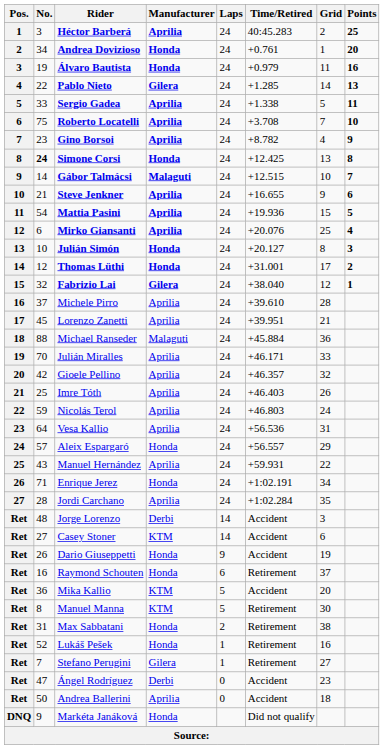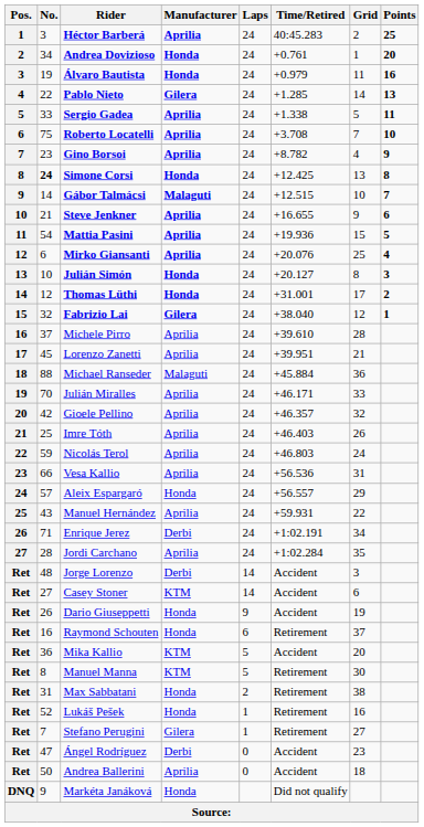 <table class="wikitable" style="font-size: 95%;">
 <tr>
 <th>Pos.</th>
 <th>No.</th>
 <th>Rider</th>
 <th>Manufacturer</th>
 <th>Laps</th>
 <th>Time/Retired</th>
 <th>Grid</th>
 <th>Points</th>
 </tr>
 <tr>
 <th>1</th>
 <td>3</td>
 <td> <strong><a href='#'>Héctor Barberá</a></strong></td>
 <td><strong><a href='#'>Aprilia</a></strong></td>
 <td>24</td>
 <td>40:45.283</td>
 <td>2</td>
 <td><strong>25</strong></td>
 </tr>
 <tr>
 <th>2</th>
 <td>34</td>
 <td> <strong><a href='#'>Andrea Dovizioso</a></strong></td>
 <td><strong><a href='#'>Honda</a></strong></td>
 <td>24</td>
 <td>+0.761</td>
 <td>1</td>
 <td><strong>20</strong></td>
 </tr>
 <tr>
 <th>3</th>
 <td>19</td>
 <td> <strong><a href='#'>Álvaro Bautista</a></strong></td>
 <td><strong><a href='#'>Honda</a></strong></td>
 <td>24</td>
 <td>+0.979</td>
 <td>11</td>
 <td><strong>16</strong></td>
 </tr>
 <tr>
 <th>4</th>
 <td>22</td>
 <td> <strong><a href='#'>Pablo Nieto</a></strong></td>
 <td><strong><a href='#'>Gilera</a></strong></td>
 <td>24</td>
 <td>+1.285</td>
 <td>14</td>
 <td><strong>13</strong></td>
 </tr>
 <tr>
 <th>5</th>
 <td>33</td>
 <td> <strong><a href='#'>Sergio Gadea</a></strong></td>
 <td><strong><a href='#'>Aprilia</a></strong></td>
 <td>24</td>
 <td>+1.338</td>
 <td>5</td>
 <td><strong>11</strong></td>
 </tr>
 <tr>
 <th>6</th>
 <td>75</td>
 <td> <strong><a href='#'>Roberto Locatelli</a></strong></td>
 <td><strong><a href='#'>Aprilia</a></strong></td>
 <td>24</td>
 <td>+3.708</td>
 <td>7</td>
 <td><strong>10</strong></td>
 </tr>
 <tr>
 <th>7</th>
 <td>23</td>
 <td> <strong><a href='#'>Gino Borsoi</a></strong></td>
 <td><strong><a href='#'>Aprilia</a></strong></td>
 <td>24</td>
 <td>+8.782</td>
 <td>4</td>
 <td><strong>9</strong></td>
 </tr>
 <tr>
 <th>8</th>
 <td><strong>24</strong></td>
 <td> <strong><a href='#'>Simone Corsi</a></strong></td>
 <td><strong><a href='#'>Honda</a></strong></td>
 <td>24</td>
 <td>+12.425</td>
 <td>13</td>
 <td><strong>8</strong></td>
 </tr>
 <tr>
 <th>9</th>
 <td>14</td>
 <td> <strong><a href='#'>Gábor Talmácsi</a></strong></td>
 <td><strong><a href='#'>Malaguti</a></strong></td>
 <td>24</td>
 <td>+12.515</td>
 <td>10</td>
 <td><strong>7</strong></td>
 </tr>
 <tr>
 <th>10</th>
 <td>21</td>
 <td> <strong><a href='#'>Steve Jenkner</a></strong></td>
 <td><strong><a href='#'>Aprilia</a></strong></td>
 <td>24</td>
 <td>+16.655</td>
 <td>9</td>
 <td><strong>6</strong></td>
 </tr>
 <tr>
 <th>11</th>
 <td>54</td>
 <td> <strong><a href='#'>Mattia Pasini</a></strong></td>
 <td><strong><a href='#'>Aprilia</a></strong></td>
 <td>24</td>
 <td>+19.936</td>
 <td>15</td>
 <td><strong>5</strong></td>
 </tr>
 <tr>
 <th>12</th>
 <td>6</td>
 <td> <strong><a href='#'>Mirko Giansanti</a></strong></td>
 <td><strong><a href='#'>Aprilia</a></strong></td>
 <td>24</td>
 <td>+20.076</td>
 <td>25</td>
 <td><strong>4</strong></td>
 </tr>
 <tr>
 <th>13</th>
 <td>10</td>
 <td> <strong><a href='#'>Julián Simón</a></strong></td>
 <td><strong><a href='#'>Honda</a></strong></td>
 <td>24</td>
 <td>+20.127</td>
 <td>8</td>
 <td><strong>3</strong></td>
 </tr>
 <tr>
 <th>14</th>
 <td>12</td>
 <td> <strong><a href='#'>Thomas Lüthi</a></strong></td>
 <td><strong><a href='#'>Honda</a></strong></td>
 <td>24</td>
 <td>+31.001</td>
 <td>17</td>
 <td><strong>2</strong></td>
 </tr>
 <tr>
 <th>15</th>
 <td>32</td>
 <td> <strong><a href='#'>Fabrizio Lai</a></strong></td>
 <td><strong><a href='#'>Gilera</a></strong></td>
 <td>24</td>
 <td>+38.040</td>
 <td>12</td>
 <td><strong>1</strong></td>
 </tr>
 <tr>
 <th>16</th>
 <td>37</td>
 <td> <a href='#'>Michele Pirro</a></td>
 <td><a href='#'>Aprilia</a></td>
 <td>24</td>
 <td>+39.610</td>
 <td>28</td>
 <td></td>
 </tr>
 <tr>
 <th>17</th>
 <td>45</td>
 <td> <a href='#'>Lorenzo Zanetti</a></td>
 <td><a href='#'>Aprilia</a></td>
 <td>24</td>
 <td>+39.951</td>
 <td>21</td>
 <td></td>
 </tr>
 <tr>
 <th>18</th>
 <td>88</td>
 <td> <a href='#'>Michael Ranseder</a></td>
 <td><a href='#'>Malaguti</a></td>
 <td>24</td>
 <td>+45.884</td>
 <td>36</td>
 <td></td>
 </tr>
 <tr>
 <th>19</th>
 <td>70</td>
 <td> <a href='#'>Julián Miralles</a></td>
 <td><a href='#'>Aprilia</a></td>
 <td>24</td>
 <td>+46.171</td>
 <td>33</td>
 <td></td>
 </tr>
 <tr>
 <th>20</th>
 <td>42</td>
 <td> <a href='#'>Gioele Pellino</a></td>
 <td><a href='#'>Aprilia</a></td>
 <td>24</td>
 <td>+46.357</td>
 <td>32</td>
 <td></td>
 </tr>
 <tr>
 <th>21</th>
 <td>25</td>
 <td> <a href='#'>Imre Tóth</a></td>
 <td><a href='#'>Aprilia</a></td>
 <td>24</td>
 <td>+46.403</td>
 <td>26</td>
 <td></td>
 </tr>
 <tr>
 <th>22</th>
 <td>59</td>
 <td> <a href='#'>Nicolás Terol</a></td>
 <td><a href='#'>Aprilia</a></td>
 <td>24</td>
 <td>+46.803</td>
 <td>24</td>
 <td></td>
 </tr>
 <tr>
 <th>23</th>
-<td>64</td>
+<td>66</td>
 <td> <a href='#'>Vesa Kallio</a></td>
 <td><a href='#'>Aprilia</a></td>
 <td>24</td>
 <td>+56.536</td>
 <td>31</td>
 <td></td>
 </tr>
 <tr>
 <th>24</th>
 <td>57</td>
 <td> <a href='#'>Aleix Espargaró</a></td>
 <td><a href='#'>Honda</a></td>
 <td>24</td>
 <td>+56.557</td>
 <td>29</td>
 <td></td>
 </tr>
 <tr>
 <th>25</th>
 <td>43</td>
 <td> <a href='#'>Manuel Hernández</a></td>
 <td><a href='#'>Aprilia</a></td>
 <td>24</td>
 <td>+59.931</td>
 <td>22</td>
 <td></td>
 </tr>
 <tr>
 <th>26</th>
 <td>71</td>
 <td> <a href='#'>Enrique Jerez</a></td>
-<td><a href='#'>Honda</a></td>
+<td><a href='#'>Derbi</a></td>
 <td>24</td>
 <td>+1:02.191</td>
 <td>34</td>
 <td></td>
 </tr>
 <tr>
 <th>27</th>
 <td>28</td>
 <td> <a href='#'>Jordi Carchano</a></td>
 <td><a href='#'>Aprilia</a></td>
 <td>24</td>
 <td>+1:02.284</td>
 <td>35</td>
 <td></td>
 </tr>
 <tr>
 <th>Ret</th>
 <td>48</td>
 <td> <a href='#'>Jorge Lorenzo</a></td>
 <td><a href='#'>Derbi</a></td>
 <td>14</td>
 <td>Accident</td>
 <td>3</td>
 <td></td>
 </tr>
 <tr>
 <th>Ret</th>
 <td>27</td>
 <td> <a href='#'>Casey Stoner</a></td>
 <td><a href='#'>KTM</a></td>
 <td>14</td>
 <td>Accident</td>
 <td>6</td>
 <td></td>
 </tr>
 <tr>
 <th>Ret</th>
 <td>26</td>
 <td> <a href='#'>Dario Giuseppetti</a></td>
 <td><a href='#'>Honda</a></td>
 <td>9</td>
 <td>Accident</td>
 <td>19</td>
 <td></td>
 </tr>
 <tr>
 <th>Ret</th>
 <td>16</td>
 <td> <a href='#'>Raymond Schouten</a></td>
 <td><a href='#'>Honda</a></td>
 <td>6</td>
 <td>Retirement</td>
 <td>37</td>
 <td></td>
 </tr>
 <tr>
 <th>Ret</th>
 <td>36</td>
 <td> <a href='#'>Mika Kallio</a></td>
 <td><a href='#'>KTM</a></td>
 <td>5</td>
 <td>Accident</td>
 <td>20</td>
 <td></td>
 </tr>
 <tr>
 <th>Ret</th>
 <td>8</td>
 <td> <a href='#'>Manuel Manna</a></td>
 <td><a href='#'>KTM</a></td>
 <td>5</td>
 <td>Retirement</td>
 <td>30</td>
 <td></td>
 </tr>
 <tr>
 <th>Ret</th>
 <td>31</td>
 <td> <a href='#'>Max Sabbatani</a></td>
 <td><a href='#'>Honda</a></td>
 <td>2</td>
 <td>Retirement</td>
 <td>38</td>
 <td></td>
 </tr>
 <tr>
 <th>Ret</th>
 <td>52</td>
 <td> <a href='#'>Lukáš Pešek</a></td>
 <td><a href='#'>Honda</a></td>
 <td>1</td>
 <td>Retirement</td>
 <td>16</td>
 <td></td>
 </tr>
 <tr>
 <th>Ret</th>
 <td>7</td>
 <td> <a href='#'>Stefano Perugini</a></td>
 <td><a href='#'>Gilera</a></td>
 <td>1</td>
 <td>Retirement</td>
 <td>27</td>
 <td></td>
 </tr>
 <tr>
 <th>Ret</th>
 <td>47</td>
 <td> <a href='#'>Ángel Rodríguez</a></td>
 <td><a href='#'>Derbi</a></td>
 <td>0</td>
 <td>Accident</td>
 <td>23</td>
 <td></td>
 </tr>
 <tr>
 <th>Ret</th>
 <td>50</td>
 <td> <a href='#'>Andrea Ballerini</a></td>
 <td><a href='#'>Aprilia</a></td>
 <td>0</td>
 <td>Accident</td>
 <td>18</td>
 <td></td>
 </tr>
 <tr>
 <th>DNQ</th>
 <td>9</td>
 <td> <a href='#'>Markéta Janáková</a></td>
 <td><a href='#'>Honda</a></td>
 <td></td>
 <td>Did not qualify</td>
 <td></td>
 <td></td>
 </tr>
 <tr>
 <th colspan=8>Source: </th>
 </tr>
 </table>
